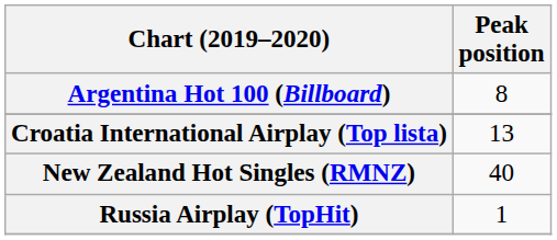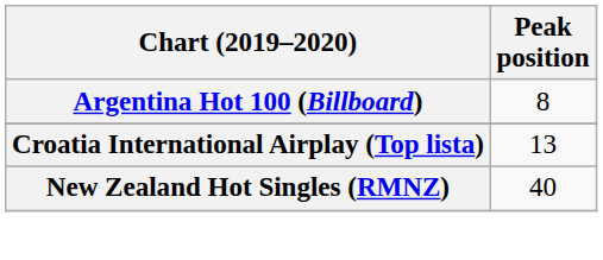 <table class="wikitable sortable plainrowheaders" style="text-align:center">
 <tr>
 <th scope="col">Chart (2019–2020)</th>
 <th scope="col">Peak<br>position</th>
 </tr>
 <tr>
 <th scope="row"><a href='#'>Argentina Hot 100</a> (<em><a href='#'>Billboard</a></em>)</th>
 <td>8</td>
 </tr>
 <tr>
 </tr>
 <tr>
 </tr>
 <tr>
 <th scope="row">Croatia International Airplay (<a href='#'>Top lista</a>)</th>
 <td>13</td>
 </tr>
 <tr>
 <th scope="row">New Zealand Hot Singles (<a href='#'>RMNZ</a>)</th>
 <td>40</td>
 </tr>
 <tr>
-<th scope="row">Russia Airplay (<a href='#'>TopHit</a>)</th>
-<td>1</td>
-</tr>
-<tr>
 </tr>
 <tr>
 </tr>
 <tr>
 </tr>
 <tr>
 </tr>
 <tr>
 </tr>
 <tr>
 </tr>
 <tr>
 </tr>
 </table>
